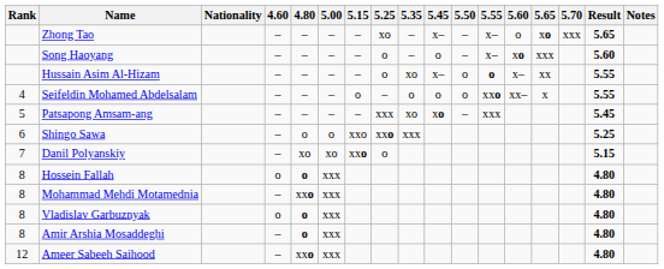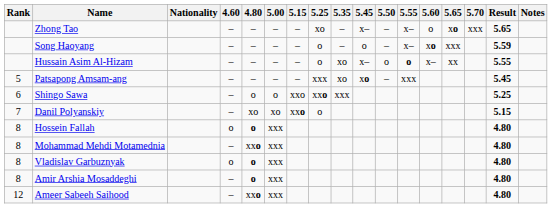 <table class="wikitable sortable" style="text-align:center;font-size:95%">
 <tr>
 <th>Rank</th>
 <th>Name</th>
 <th>Nationality</th>
 <th>4.60</th>
 <th>4.80</th>
 <th>5.00</th>
 <th>5.15</th>
 <th>5.25</th>
 <th>5.35</th>
 <th>5.45</th>
 <th>5.50</th>
 <th>5.55</th>
 <th>5.60</th>
 <th>5.65</th>
 <th>5.70</th>
 <th>Result</th>
 <th>Notes</th>
 </tr>
 <tr>
 <td></td>
 <td align=left><a href='#'>Zhong Tao</a></td>
 <td align=left></td>
 <td>–</td>
 <td>–</td>
 <td>–</td>
 <td>–</td>
 <td>xo</td>
 <td>–</td>
 <td>x–</td>
 <td>–</td>
 <td>x–</td>
 <td>o</td>
 <td>x<strong>o</strong></td>
 <td>xxx</td>
 <td><strong>5.65</strong></td>
 <td></td>
 </tr>
 <tr>
 <td></td>
 <td align=left><a href='#'>Song Haoyang</a></td>
 <td align=left></td>
 <td>–</td>
 <td>–</td>
 <td>–</td>
 <td>–</td>
 <td>o</td>
 <td>–</td>
 <td>o</td>
 <td>–</td>
 <td>x–</td>
 <td>x<strong>o</strong></td>
 <td>xxx</td>
 <td></td>
-<td><strong>5.60</strong></td>
+<td><strong>5.59</strong></td>
 <td></td>
 </tr>
 <tr>
 <td></td>
 <td align=left><a href='#'>Hussain Asim Al-Hizam</a></td>
 <td align=left></td>
 <td>–</td>
 <td>–</td>
 <td>–</td>
 <td>–</td>
 <td>o</td>
 <td>xo</td>
 <td>x–</td>
 <td>o</td>
 <td><strong>o</strong></td>
 <td>x–</td>
 <td>xx</td>
-<td></td>
-<td><strong>5.55</strong></td>
-<td></td>
-</tr>
-<tr>
-<td>4</td>
-<td align=left><a href='#'>Seifeldin Mohamed Abdelsalam</a></td>
-<td align=left></td>
-<td>–</td>
-<td>–</td>
-<td>–</td>
-<td>o</td>
-<td>–</td>
-<td>o</td>
-<td>o</td>
-<td>o</td>
-<td>xx<strong>o</strong></td>
-<td>xx–</td>
-<td>x</td>
 <td></td>
 <td><strong>5.55</strong></td>
 <td></td>
 </tr>
 <tr>
 <td>5</td>
 <td align=left><a href='#'>Patsapong Amsam-ang</a></td>
 <td align=left></td>
 <td>–</td>
 <td>–</td>
 <td>–</td>
 <td>–</td>
 <td>xxx</td>
 <td>xo</td>
 <td>x<strong>o</strong></td>
 <td>–</td>
 <td>xxx</td>
 <td></td>
 <td></td>
 <td></td>
 <td><strong>5.45</strong></td>
 <td></td>
 </tr>
 <tr>
 <td>6</td>
 <td align=left><a href='#'>Shingo Sawa</a></td>
 <td align=left></td>
 <td>–</td>
 <td>o</td>
 <td>o</td>
 <td>xxo</td>
 <td>xx<strong>o</strong></td>
 <td>xxx</td>
 <td></td>
 <td></td>
 <td></td>
 <td></td>
 <td></td>
 <td></td>
 <td><strong>5.25</strong></td>
 <td></td>
 </tr>
 <tr>
 <td>7</td>
 <td align=left><a href='#'>Danil Polyanskiy</a></td>
 <td align=left></td>
 <td>–</td>
 <td>xo</td>
 <td>xo</td>
 <td>xx<strong>o</strong></td>
 <td>o</td>
 <td></td>
 <td></td>
 <td></td>
 <td></td>
 <td></td>
 <td></td>
 <td></td>
 <td><strong>5.15</strong></td>
 <td></td>
 </tr>
 <tr>
 <td>8</td>
 <td align=left><a href='#'>Hossein Fallah</a></td>
 <td align=left></td>
 <td>o</td>
 <td><strong>o</strong></td>
 <td>xxx</td>
 <td></td>
 <td></td>
 <td></td>
 <td></td>
 <td></td>
 <td></td>
 <td></td>
 <td></td>
 <td></td>
 <td><strong>4.80</strong></td>
 <td></td>
 </tr>
 <tr>
 <td>8</td>
 <td align=left><a href='#'>Mohammad Mehdi Motamednia</a></td>
 <td align=left></td>
 <td>–</td>
 <td>xx<strong>o</strong></td>
 <td>xxx</td>
 <td></td>
 <td></td>
 <td></td>
 <td></td>
 <td></td>
 <td></td>
 <td></td>
 <td></td>
 <td></td>
 <td><strong>4.80</strong></td>
 <td></td>
 </tr>
 <tr>
 <td>8</td>
 <td align=left><a href='#'>Vladislav Garbuznyak</a></td>
 <td align=left></td>
 <td>o</td>
 <td><strong>o</strong></td>
 <td>xxx</td>
 <td></td>
 <td></td>
 <td></td>
 <td></td>
 <td></td>
 <td></td>
 <td></td>
 <td></td>
 <td></td>
 <td><strong>4.80</strong></td>
 <td></td>
 </tr>
 <tr>
 <td>8</td>
 <td align=left><a href='#'>Amir Arshia Mosaddeghi</a></td>
 <td align=left></td>
 <td>–</td>
 <td><strong>o</strong></td>
 <td>xxx</td>
 <td></td>
 <td></td>
 <td></td>
 <td></td>
 <td></td>
 <td></td>
 <td></td>
 <td></td>
 <td></td>
 <td><strong>4.80</strong></td>
 <td></td>
 </tr>
 <tr>
 <td>12</td>
 <td align=left><a href='#'>Ameer Sabeeh Saihood</a></td>
 <td align=left></td>
 <td>–</td>
 <td>xx<strong>o</strong></td>
 <td>xxx</td>
 <td></td>
 <td></td>
 <td></td>
 <td></td>
 <td></td>
 <td></td>
 <td></td>
 <td></td>
 <td></td>
 <td><strong>4.80</strong></td>
 <td></td>
 </tr>
 </table>
